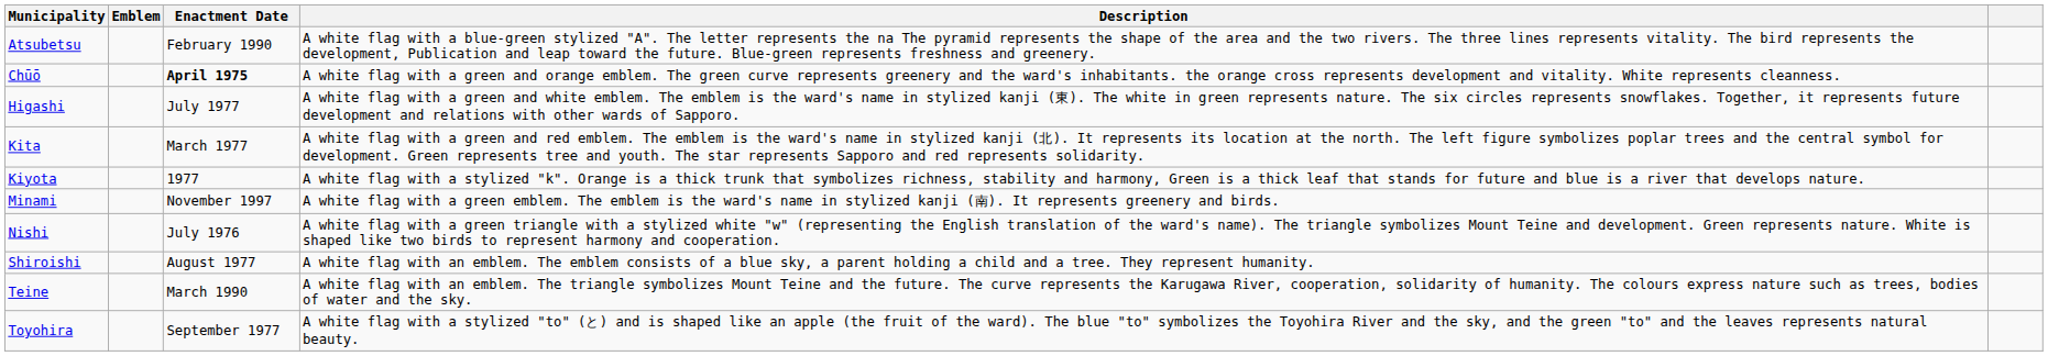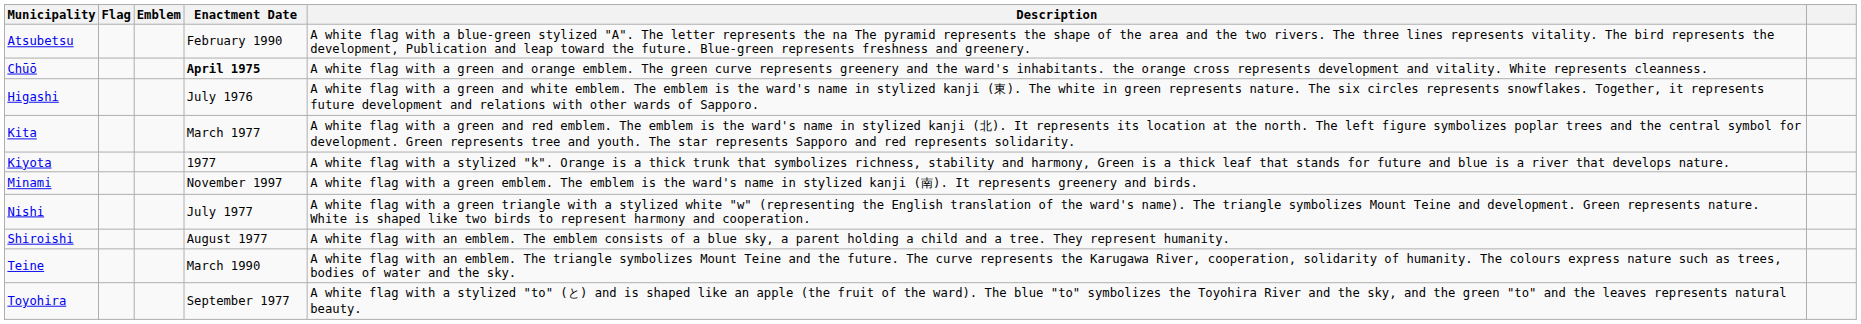 <table class="wikitable">
 <tr>
 <th style="width:12ch;">Municipality</th>
+<th>Flag</th>
 <th>Emblem</th>
 <th style="width:16ch;">Enactment Date</th>
 <th>Description</th>
 <th style="width:6ch;"></th>
 </tr>
 <tr>
 <td><a href='#'>Atsubetsu</a></td>
 <td></td>
+<td></td>
 <td>February 1990</td>
 <td>A white flag with a blue-green stylized "A". The letter represents the na The pyramid represents the shape of the area and the two rivers. The three lines represents vitality. The bird represents the development, Publication and leap toward the future. Blue-green represents freshness and greenery.</td>
 <td></td>
 </tr>
 <tr>
 <td><a href='#'>Chūō</a></td>
+<td></td>
 <td></td>
 <td><strong>April 1975</strong></td>
 <td>A white flag with a green and orange emblem. The green curve represents greenery and the ward's inhabitants. the orange cross represents development and vitality. White represents cleanness.</td>
 <td></td>
 </tr>
 <tr>
 <td><a href='#'>Higashi</a></td>
 <td></td>
-<td>July 1977</td>
+<td></td>
+<td>July 1976</td>
 <td>A white flag with a green and white emblem. The emblem is the ward's name in stylized kanji (東). The white in green represents nature. The six circles represents snowflakes. Together, it represents future development and relations with other wards of Sapporo.</td>
 <td></td>
 </tr>
 <tr>
 <td><a href='#'>Kita</a></td>
+<td></td>
 <td></td>
 <td>March 1977</td>
 <td>A white flag with a green and red emblem. The emblem is the ward's name in stylized kanji (北). It represents its location at the north. The left figure symbolizes poplar trees and the central symbol for development. Green represents tree and youth. The star represents Sapporo and red represents solidarity.</td>
 <td></td>
 </tr>
 <tr>
 <td><a href='#'>Kiyota</a></td>
 <td></td>
+<td></td>
 <td>1977</td>
 <td>A white flag with a stylized "k". Orange is a thick trunk that symbolizes richness, stability and harmony, Green is a thick leaf that stands for future and blue is a river that develops nature.</td>
 <td></td>
 </tr>
 <tr>
 <td><a href='#'>Minami</a></td>
+<td></td>
 <td></td>
 <td>November 1997</td>
 <td>A white flag with a green emblem. The emblem is the ward's name in stylized kanji (南). It represents greenery and birds.</td>
 <td></td>
 </tr>
 <tr>
 <td><a href='#'>Nishi</a></td>
 <td></td>
-<td>July 1976</td>
+<td></td>
+<td>July 1977</td>
 <td>A white flag with a green triangle with a stylized white "w" (representing the English translation of the ward's name). The triangle symbolizes Mount Teine and development. Green represents nature. White is shaped like two birds to represent harmony and cooperation.</td>
 <td></td>
 </tr>
 <tr>
 <td><a href='#'>Shiroishi</a></td>
+<td></td>
 <td></td>
 <td>August 1977</td>
 <td>A white flag with an emblem. The emblem consists of a blue sky, a parent holding a child and a tree. They represent humanity.</td>
 <td></td>
 </tr>
 <tr>
 <td><a href='#'>Teine</a></td>
 <td></td>
+<td></td>
 <td>March 1990</td>
 <td>A white flag with an emblem. The triangle symbolizes Mount Teine and the future. The curve represents the Karugawa River, cooperation, solidarity of humanity. The colours express nature such as trees, bodies of water and the sky.</td>
 <td></td>
 </tr>
 <tr>
 <td><a href='#'>Toyohira</a></td>
 <td></td>
+<td></td>
 <td>September 1977</td>
 <td>A white flag with a stylized "to" (と) and is shaped like an apple (the fruit of the ward). The blue "to" symbolizes the Toyohira River and the sky, and the green "to" and the leaves represents natural beauty.</td>
 <td></td>
 </tr>
 </table>
